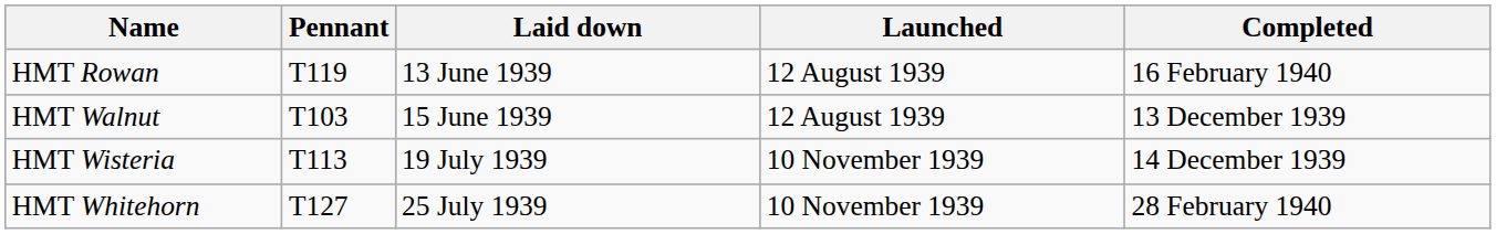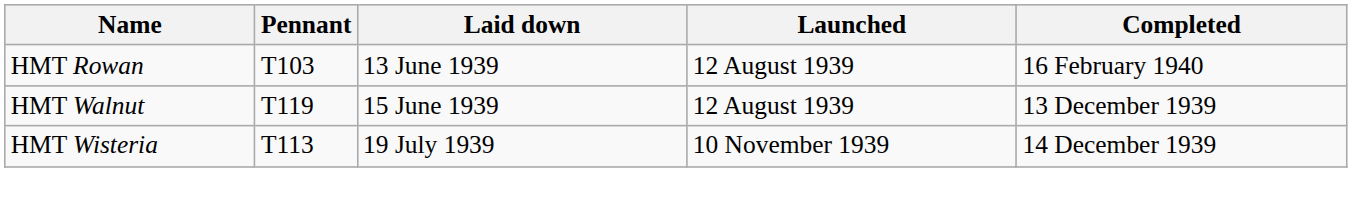 <table class="wikitable">
 <tr>
 <th width = 150>Name</th>
 <th width = 50>Pennant</th>
 <th width = 200>Laid down</th>
 <th width = 200>Launched</th>
 <th width = 200>Completed</th>
 </tr>
 <tr>
 <td>HMT <em>Rowan</em></td>
-<td>T119</td>
+<td>T103</td>
 <td>13 June 1939</td>
 <td>12 August 1939</td>
 <td>16 February 1940</td>
 </tr>
 <tr>
 <td>HMT <em>Walnut</em></td>
-<td>T103</td>
+<td>T119</td>
 <td>15 June 1939</td>
 <td>12 August 1939</td>
 <td>13 December 1939</td>
 </tr>
 <tr>
 <td>HMT <em>Wisteria</em></td>
 <td>T113</td>
 <td>19 July 1939</td>
 <td>10 November 1939</td>
 <td>14 December 1939</td>
 </tr>
-<tr>
-<td>HMT <em>Whitehorn</em></td>
-<td>T127</td>
-<td>25 July 1939</td>
-<td>10 November 1939</td>
-<td>28 February 1940</td>
-</tr>
 </table>
